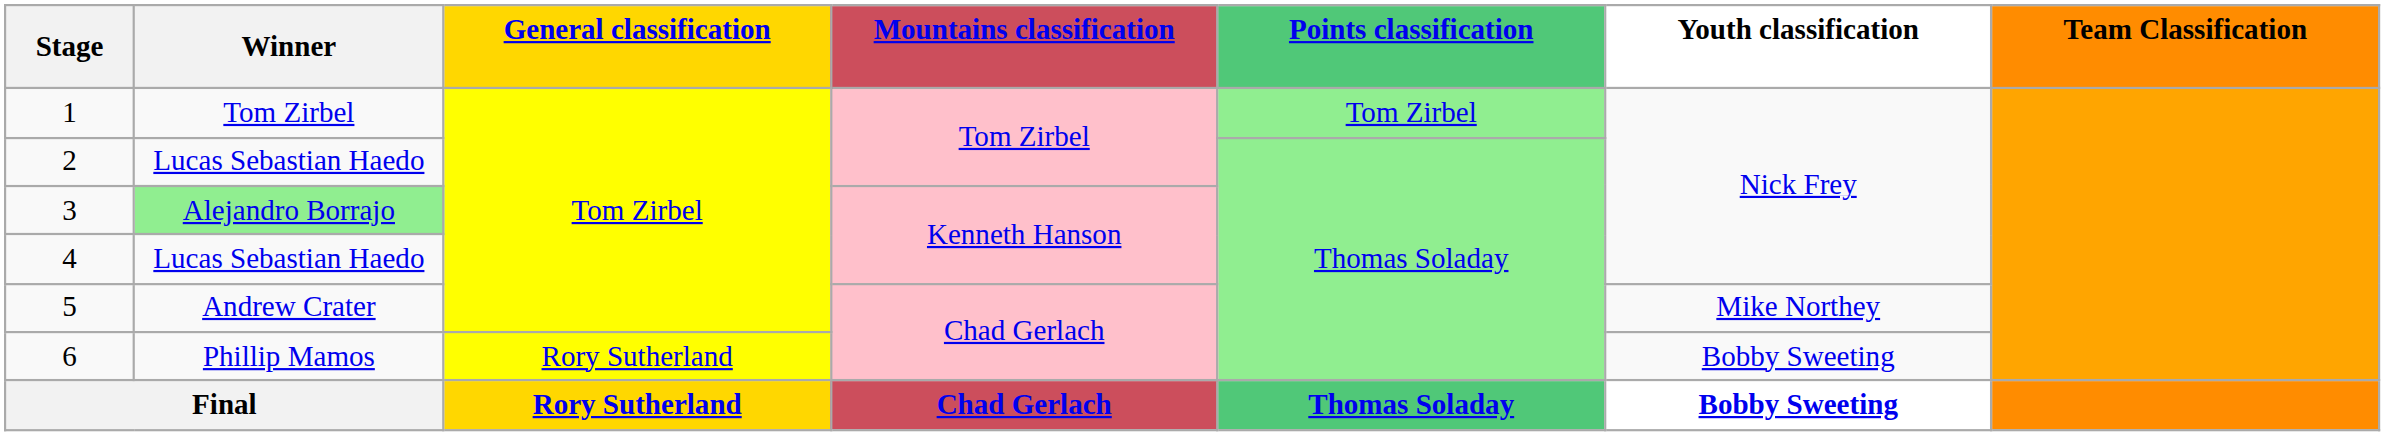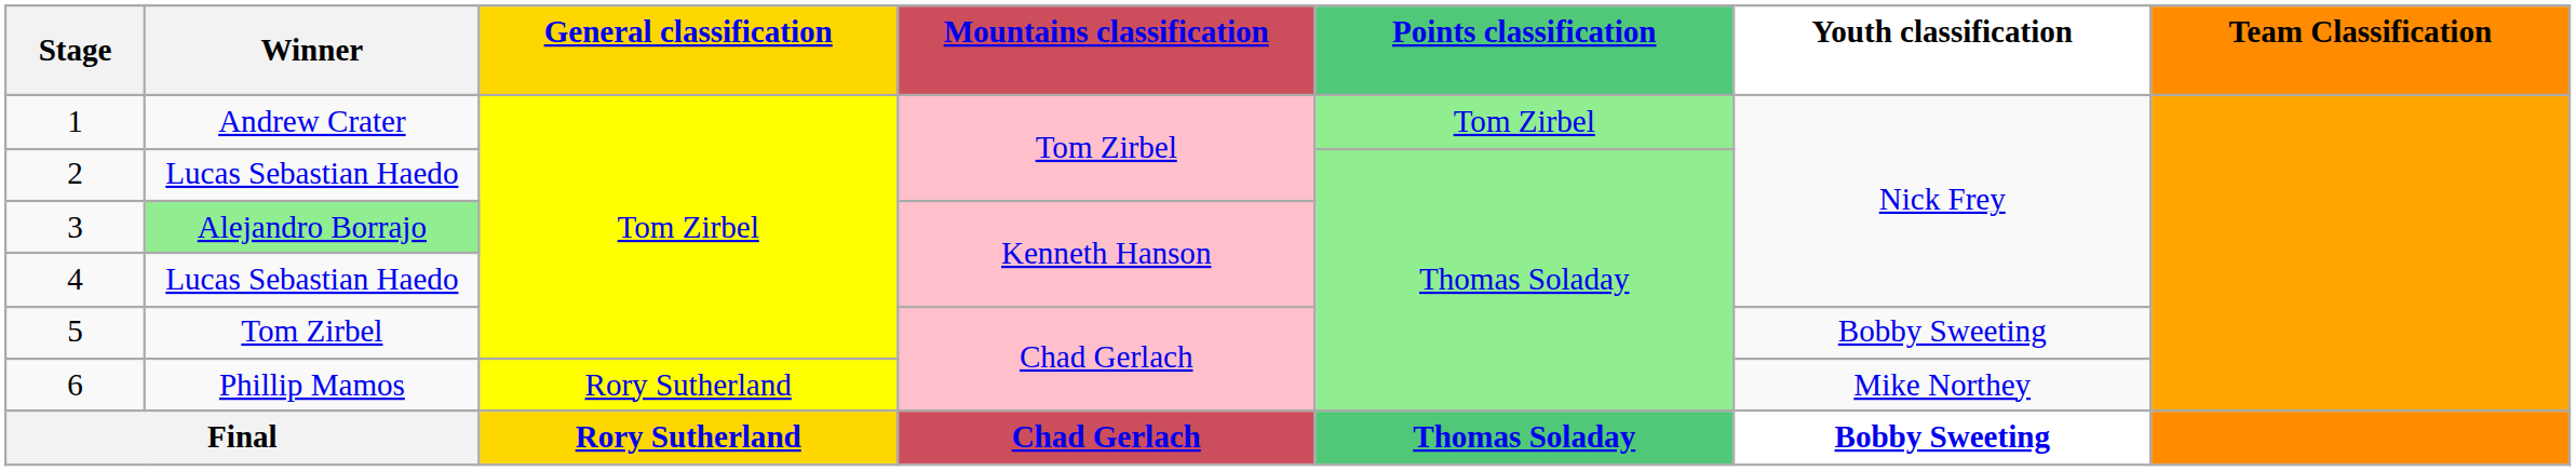 <table class="wikitable" style="text-align: center; font-size:smaller;">
 <tr style="background-color: #efefef;">
 <th width="5%">Stage</th>
 <th width="12%">Winner</th>
 <th style="background:gold;" width="15%"><a href='#'>General classification</a><br><br></th>
 <th style="background:#CC4E5C;" width="15%"><a href='#'>Mountains classification</a><br><br></th>
 <th style="background:#50C878;" width="15%"><a href='#'>Points classification</a><br><br></th>
 <th style="background:white;" width="15%">Youth classification<br><br></th>
 <th style="background:#FF8C00;" width="15%">Team Classification<br><br></th>
 </tr>
 <tr>
 <td>1</td>
-<td><a href='#'>Tom Zirbel</a></td>
+<td><a href='#'>Andrew Crater</a></td>
 <td style="background:yellow;" rowspan="5"><a href='#'>Tom Zirbel</a></td>
 <td style="background:pink;" rowspan="2"><a href='#'>Tom Zirbel</a></td>
 <td style="background:lightgreen;" rowspan="1"><a href='#'>Tom Zirbel</a></td>
 <td style="background:offwhite;" rowspan="4"><a href='#'>Nick Frey</a></td>
 <td style="background:orange;" rowspan="6"></td>
 </tr>
 <tr>
 <td>2</td>
 <td><a href='#'>Lucas Sebastian Haedo</a></td>
 <td style="background:lightgreen;" rowspan="5"><a href='#'>Thomas Soladay</a></td>
 </tr>
 <tr>
 <td>3</td>
 <td style="background: lightgreen;"><a href='#'>Alejandro Borrajo</a></td>
 <td style="background:pink;" rowspan="2"><a href='#'>Kenneth Hanson</a></td>
 </tr>
 <tr>
 <td>4</td>
 <td><a href='#'>Lucas Sebastian Haedo</a></td>
 </tr>
 <tr>
 <td>5</td>
-<td><a href='#'>Andrew Crater</a></td>
+<td><a href='#'>Tom Zirbel</a></td>
 <td style="background:pink;" rowspan="2"><a href='#'>Chad Gerlach</a></td>
-<td style="background:offwhite;" rowspan="1"><a href='#'>Mike Northey</a></td>
+<td style="background:offwhite;" rowspan="1"><a href='#'>Bobby Sweeting</a></td>
 </tr>
 <tr>
 <td>6</td>
 <td><a href='#'>Phillip Mamos</a></td>
 <td style="background:yellow;" rowspan="1"><a href='#'>Rory Sutherland</a></td>
-<td style="background:offwhite;" rowspan="1"><a href='#'>Bobby Sweeting</a></td>
+<td style="background:offwhite;" rowspan="1"><a href='#'>Mike Northey</a></td>
 </tr>
 <tr>
 <th colspan=2><strong>Final</strong></th>
 <th style="background:gold;" rowspan="1"><a href='#'>Rory Sutherland</a></th>
 <th style="background:#CC4E5C;" rowspan="1"><a href='#'>Chad Gerlach</a></th>
 <th style="background:#50C878;" rowspan="1"><a href='#'>Thomas Soladay</a></th>
 <th style="background:white;" rowspan="1"><a href='#'>Bobby Sweeting</a></th>
 <th style="background:#FF8C00;" rowspan="1"></th>
 </tr>
 </table>
